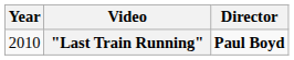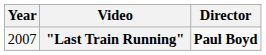 <table class="wikitable plainrowheaders">
 <tr>
 <th>Year</th>
 <th style="width:10em;">Video</th>
 <th>Director</th>
 </tr>
 <tr>
-<td>2010</td>
+<td>2007</td>
 <th scope="row">"Last Train Running"</th>
 <td><strong>Paul Boyd</strong></td>
 </tr>
 </table>
